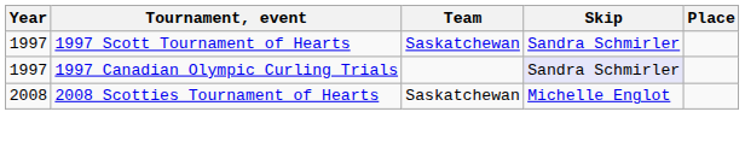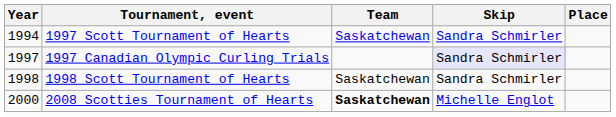 <table class="wikitable">
 <tr>
 <th scope="col">Year</th>
 <th scope="col">Tournament, event</th>
 <th scope="col">Team</th>
 <th scope="col">Skip</th>
 <th scope="col">Place</th>
 </tr>
 <tr>
-<td>1997</td>
+<td>1994</td>
 <td><a href='#'>1997 Scott Tournament of Hearts</a></td>
 <td><a href='#'>Saskatchewan</a></td>
 <td><a href='#'>Sandra Schmirler</a></td>
 <td></td>
 </tr>
 <tr>
 <td>1997</td>
 <td><a href='#'>1997 Canadian Olympic Curling Trials</a></td>
 <td></td>
 <td style="background: lavender;">Sandra Schmirler</td>
 <td></td>
 </tr>
 <tr>
-<td>2008</td>
+<td>1998</td>
+<td><a href='#'>1998 Scott Tournament of Hearts</a></td>
+<td>Saskatchewan</td>
+<td>Sandra Schmirler</td>
+<td></td>
+</tr>
+<tr>
+<td>2000</td>
 <td><a href='#'>2008 Scotties Tournament of Hearts</a></td>
-<td>Saskatchewan</td>
+<td><strong>Saskatchewan</strong></td>
 <td><a href='#'>Michelle Englot</a></td>
 <td></td>
 </tr>
 </table>
